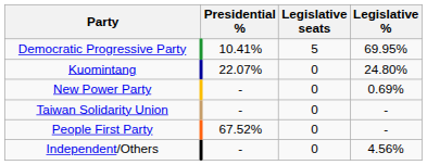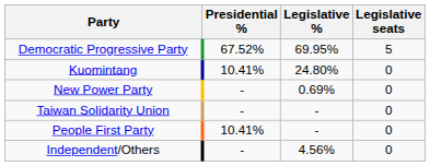 <table class="wikitable" style="text-align:center">
 <tr>
 <th width=240>Party</th>
 <th width=80>Presidential %</th>
+<th width=80>Legislative %</th>
 <th width=80>Legislative seats</th>
-<th width=80>Legislative %</th>
 </tr>
 <tr>
 <td align=center style="border-right:4px solid #1B9431;" align="center"><a href='#'>Democratic Progressive Party</a></td>
-<td>10.41%</td>
+<td>67.52%</td>
+<td>69.95%</td>
 <td>5</td>
-<td>69.95%</td>
 </tr>
 <tr>
 <td align=center style="border-right:4px solid #000099;" align="center"><a href='#'>Kuomintang</a></td>
-<td>22.07%</td>
+<td>10.41%</td>
+<td>24.80%</td>
 <td>0</td>
-<td>24.80%</td>
 </tr>
 <tr>
 <td align=center style="border-right:4px solid #FBBE01;" align="center"><a href='#'>New Power Party</a></td>
 <td>-</td>
+<td>0.69%</td>
 <td>0</td>
-<td>0.69%</td>
 </tr>
 <tr>
 <td align=center style="border-right:4px solid #C69E6A;" align="center"><a href='#'>Taiwan Solidarity Union</a></td>
 <td>-</td>
+<td>-</td>
 <td>0</td>
-<td>-</td>
 </tr>
 <tr>
 <td align=center style="border-right:4px solid #FF6310;" align="center"><a href='#'>People First Party</a></td>
-<td>67.52%</td>
+<td>10.41%</td>
+<td>-</td>
 <td>0</td>
-<td>-</td>
 </tr>
 <tr>
 <td align=center style="border-right:4px solid #000000;" align="center"><a href='#'>Independent</a>/Others</td>
 <td>-</td>
+<td>4.56%</td>
 <td>0</td>
-<td>4.56%</td>
 </tr>
 </table>
